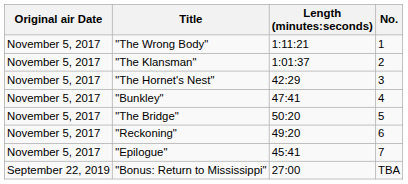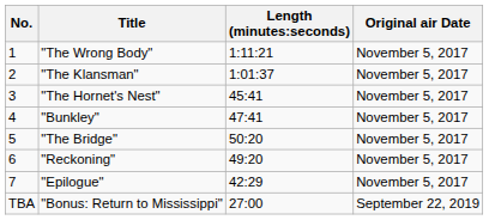 <table class="wikitable">
 <tr>
-<th>Original air Date</th>
+<th>No.</th>
 <th>Title</th>
 <th>Length<br>(minutes:seconds)</th>
-<th>No.</th>
+<th>Original air Date</th>
 </tr>
 <tr>
-<td>November 5, 2017</td>
+<td>1</td>
 <td>"The Wrong Body"</td>
 <td>1:11:21</td>
-<td>1</td>
+<td>November 5, 2017</td>
 </tr>
 <tr>
-<td>November 5, 2017</td>
+<td>2</td>
 <td>"The Klansman"</td>
 <td>1:01:37</td>
-<td>2</td>
+<td>November 5, 2017</td>
 </tr>
 <tr>
+<td>3</td>
+<td>"The Hornet's Nest"</td>
+<td>45:41</td>
 <td>November 5, 2017</td>
-<td>"The Hornet's Nest"</td>
-<td>42:29</td>
-<td>3</td>
 </tr>
 <tr>
-<td>November 5, 2017</td>
+<td>4</td>
 <td>"Bunkley"</td>
 <td>47:41</td>
-<td>4</td>
+<td>November 5, 2017</td>
 </tr>
 <tr>
-<td>November 5, 2017</td>
+<td>5</td>
 <td>"The Bridge"</td>
 <td>50:20</td>
-<td>5</td>
+<td>November 5, 2017</td>
 </tr>
 <tr>
-<td>November 5, 2017</td>
+<td>6</td>
 <td>"Reckoning"</td>
 <td>49:20</td>
-<td>6</td>
+<td>November 5, 2017</td>
 </tr>
 <tr>
+<td>7</td>
+<td>"Epilogue"</td>
+<td>42:29</td>
 <td>November 5, 2017</td>
-<td>"Epilogue"</td>
-<td>45:41</td>
-<td>7</td>
 </tr>
 <tr>
-<td>September 22, 2019</td>
+<td>TBA</td>
 <td>"Bonus: Return to Mississippi"</td>
 <td>27:00</td>
-<td>TBA</td>
+<td>September 22, 2019</td>
 </tr>
 </table>
